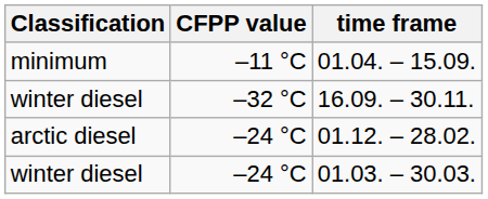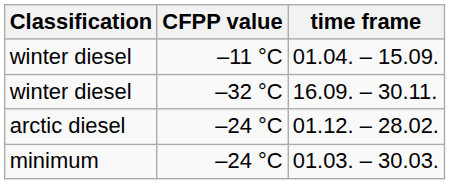 <table class="wikitable">
 <tr>
 <th>Classification</th>
 <th>CFPP value</th>
 <th>time frame</th>
 </tr>
 <tr>
-<td>minimum</td>
+<td>winter diesel</td>
 <td align=right>–11 °C</td>
 <td>01.04. – 15.09.</td>
 </tr>
 <tr>
 <td>winter diesel</td>
 <td align=right>–32 °C</td>
 <td>16.09. – 30.11.</td>
 </tr>
 <tr>
 <td>arctic diesel</td>
 <td align=right>–24 °C</td>
 <td>01.12. – 28.02.</td>
 </tr>
 <tr>
-<td>winter diesel</td>
+<td>minimum</td>
 <td align=right>–24 °C</td>
 <td>01.03. – 30.03.</td>
 </tr>
 </table>
